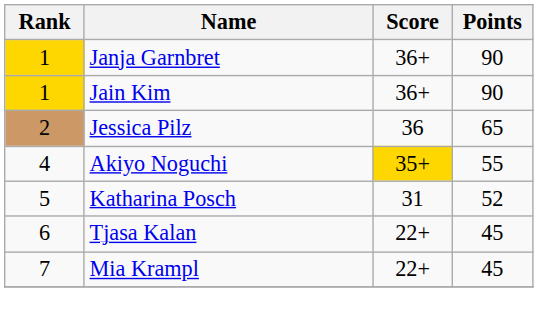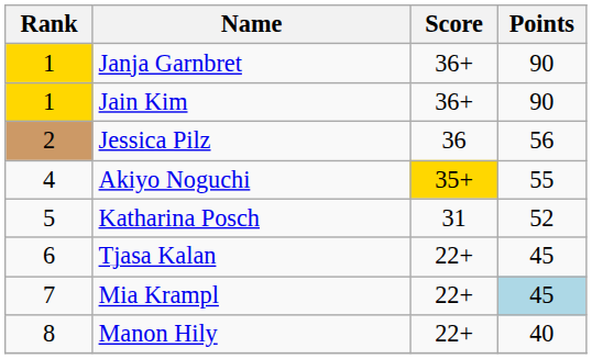 <table class="wikitable">
 <tr>
 <th width = "50">Rank</th>
 <th width = "200">Name</th>
 <th width = "50">Score</th>
 <th width = "50">Points</th>
 </tr>
 <tr>
 <td align="center" style="background: gold">1</td>
 <td> <a href='#'>Janja Garnbret</a></td>
 <td align="center">36+</td>
 <td align="center">90</td>
 </tr>
 <tr>
 <td align="center" style="background: gold">1</td>
 <td> <a href='#'>Jain Kim</a></td>
 <td align="center">36+</td>
 <td align="center">90</td>
 </tr>
 <tr>
 <td align="center" style="background: #cc9966">2</td>
 <td> <a href='#'>Jessica Pilz</a></td>
 <td align="center">36</td>
-<td align="center">65</td>
+<td align="center">56</td>
 </tr>
 <tr>
 <td align="center">4</td>
 <td> <a href='#'>Akiyo Noguchi</a></td>
 <td align="center" style="background: gold;">35+</td>
 <td align="center">55</td>
 </tr>
 <tr>
 <td align="center">5</td>
 <td> <a href='#'>Katharina Posch</a></td>
 <td align="center">31</td>
 <td align="center">52</td>
 </tr>
 <tr>
 <td align="center">6</td>
 <td> <a href='#'>Tjasa Kalan</a></td>
 <td align="center">22+</td>
 <td align="center">45</td>
 </tr>
 <tr>
 <td align="center">7</td>
 <td> <a href='#'>Mia Krampl</a></td>
 <td align="center">22+</td>
-<td align="center">45</td>
+<td align="center" style="background: lightblue;">45</td>
+</tr>
+<tr>
+<td align="center">8</td>
+<td> <a href='#'>Manon Hily</a></td>
+<td align="center">22+</td>
+<td align="center">40</td>
 </tr>
 <tr>
 </tr>
 </table>
